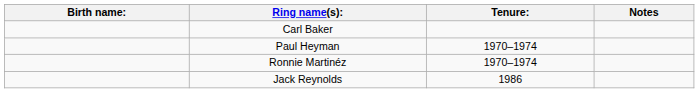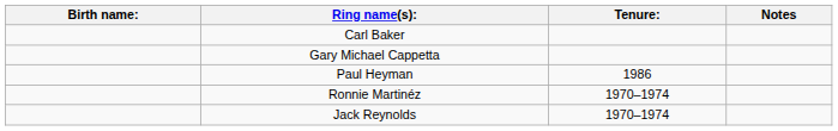 <table class="pretty sortable wikitable" style="font-size:85%; text-align:center; width:70%;">
 <tr>
 <th>Birth name:</th>
 <th><a href='#'>Ring name</a>(s):</th>
 <th>Tenure:</th>
 <th>Notes</th>
 </tr>
 <tr>
 <td></td>
 <td>Carl Baker</td>
 <td sort></td>
 <td></td>
 </tr>
 <tr>
 <td></td>
+<td>Gary Michael Cappetta</td>
+<td sort></td>
+<td></td>
+</tr>
+<tr>
+<td></td>
 <td>Paul Heyman</td>
-<td sort>1970–1974</td>
+<td sort>1986</td>
 <td></td>
 </tr>
 <tr>
 <td></td>
 <td>Ronnie Martinéz</td>
 <td sort>1970–1974</td>
 <td></td>
 </tr>
 <tr>
 <td></td>
 <td>Jack Reynolds</td>
-<td sort>1986</td>
+<td sort>1970–1974</td>
 <td></td>
 </tr>
 </table>
